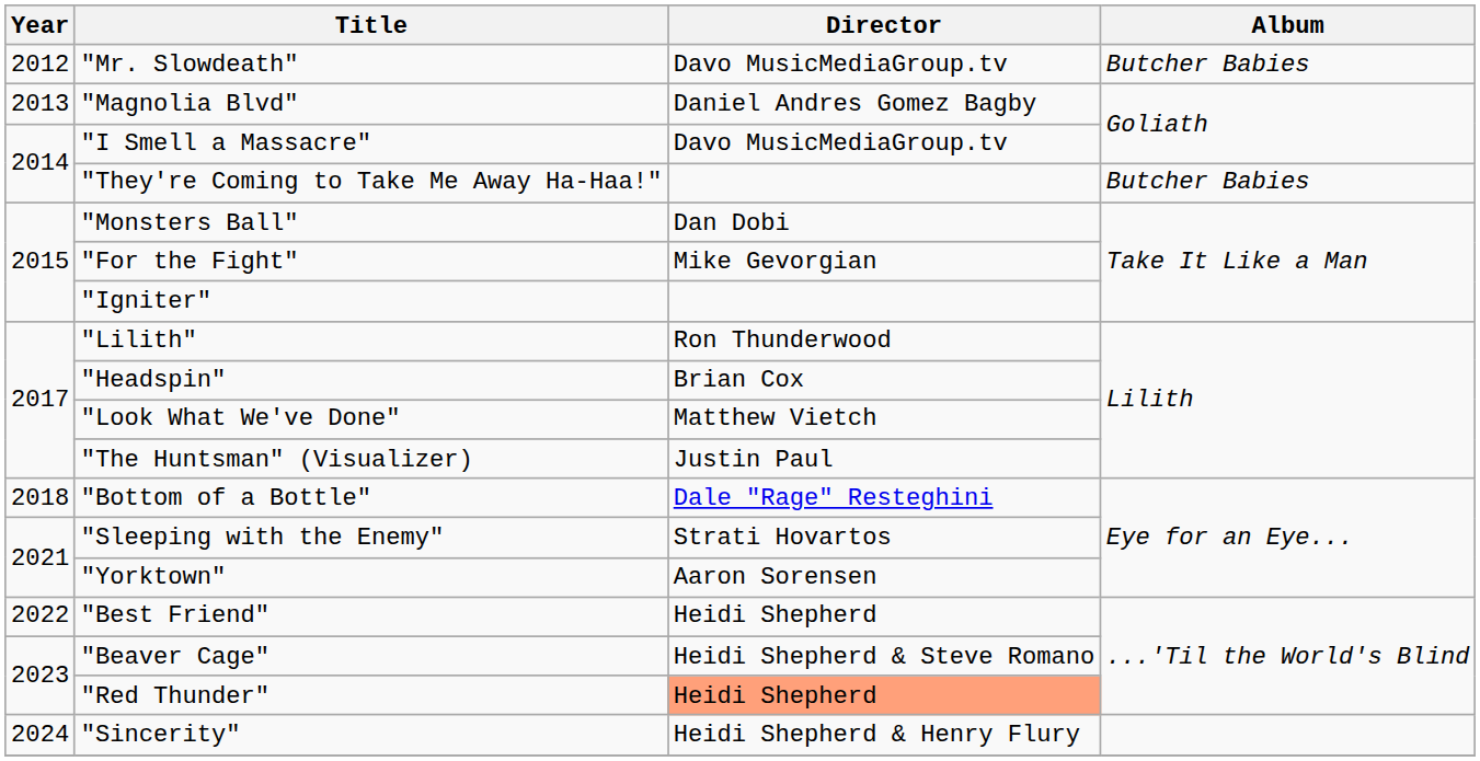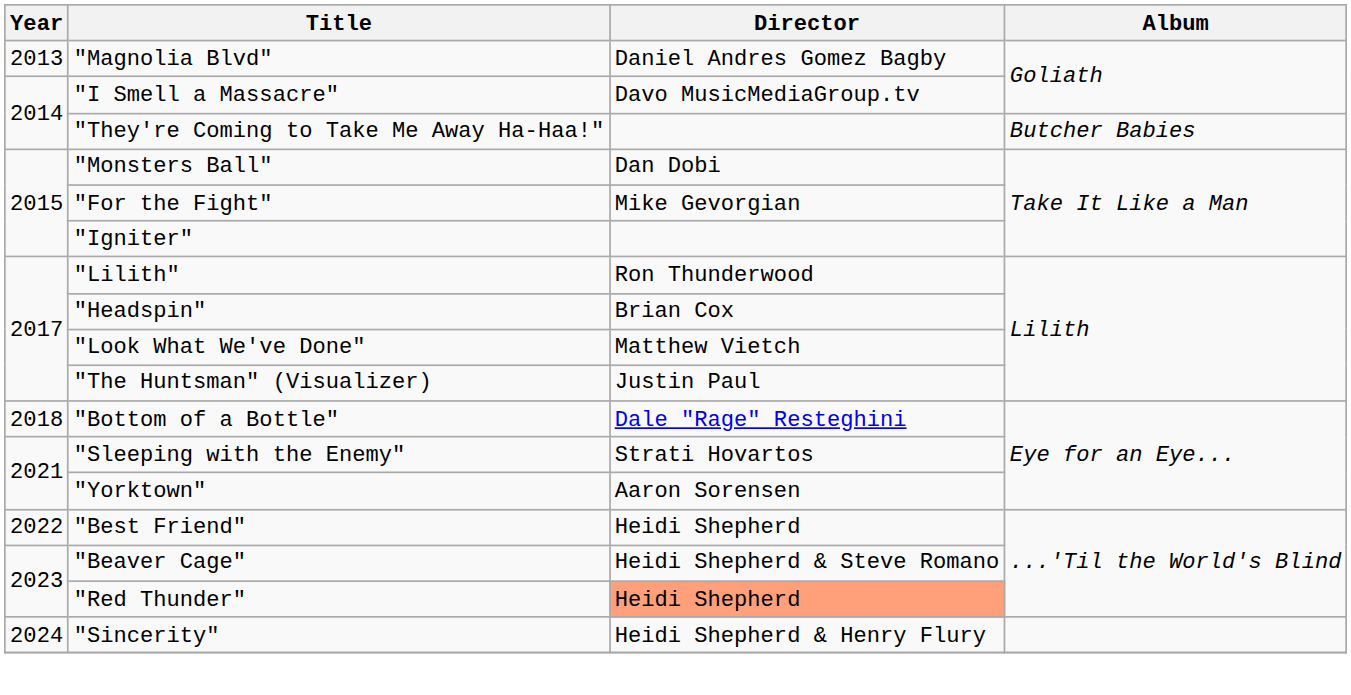 <table class="wikitable">
 <tr>
 <th>Year</th>
 <th>Title</th>
 <th>Director</th>
 <th>Album</th>
-</tr>
-<tr>
-<td>2012</td>
-<td>"Mr. Slowdeath"</td>
-<td>Davo MusicMediaGroup.tv</td>
-<td><em>Butcher Babies</em></td>
 </tr>
 <tr>
 <td>2013</td>
 <td>"Magnolia Blvd"</td>
 <td>Daniel Andres Gomez Bagby</td>
 <td rowspan=2><em>Goliath</em></td>
 </tr>
 <tr>
 <td rowspan="2">2014</td>
 <td>"I Smell a Massacre"</td>
 <td>Davo MusicMediaGroup.tv</td>
 </tr>
 <tr>
 <td>"They're Coming to Take Me Away Ha-Haa!"</td>
 <td></td>
 <td><em>Butcher Babies</em></td>
 </tr>
 <tr>
 <td rowspan="3">2015</td>
 <td>"Monsters Ball"</td>
 <td>Dan Dobi</td>
 <td rowspan=3><em>Take It Like a Man</em></td>
 </tr>
 <tr>
 <td>"For the Fight"</td>
 <td>Mike Gevorgian</td>
 </tr>
 <tr>
 <td>"Igniter"</td>
 <td></td>
 </tr>
 <tr>
 <td rowspan="4">2017</td>
 <td>"Lilith"</td>
 <td>Ron Thunderwood</td>
 <td rowspan="4"><em>Lilith</em></td>
 </tr>
 <tr>
 <td>"Headspin"</td>
 <td>Brian Cox</td>
 </tr>
 <tr>
 <td>"Look What We've Done"</td>
 <td>Matthew Vietch</td>
 </tr>
 <tr>
 <td>"The Huntsman" (Visualizer)</td>
 <td>Justin Paul</td>
 </tr>
 <tr>
 <td>2018</td>
 <td>"Bottom of a Bottle"</td>
 <td><a href='#'>Dale "Rage" Resteghini</a></td>
 <td rowspan="3"><em>Eye for an Eye...</em></td>
 </tr>
 <tr>
 <td rowspan="2">2021</td>
 <td>"Sleeping with the Enemy"</td>
 <td>Strati Hovartos</td>
 </tr>
 <tr>
 <td>"Yorktown"</td>
 <td>Aaron Sorensen</td>
 </tr>
 <tr>
 <td>2022</td>
 <td>"Best Friend"</td>
 <td>Heidi Shepherd</td>
 <td rowspan="3"><em>...'Til the World's Blind</em></td>
 </tr>
 <tr>
 <td rowspan="2">2023</td>
 <td>"Beaver Cage"</td>
 <td>Heidi Shepherd & Steve Romano</td>
 </tr>
 <tr>
 <td>"Red Thunder"</td>
 <td style="background: lightsalmon;">Heidi Shepherd</td>
 </tr>
 <tr>
 <td>2024</td>
 <td>"Sincerity"</td>
 <td>Heidi Shepherd & Henry Flury</td>
 <td></td>
 </tr>
 <tr>
 </tr>
 </table>
